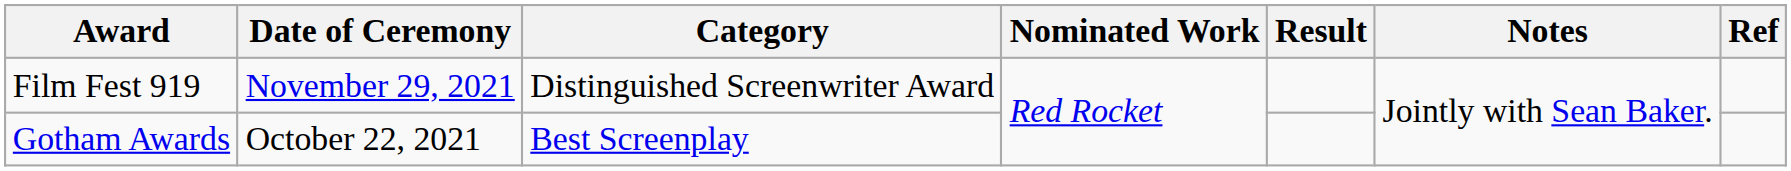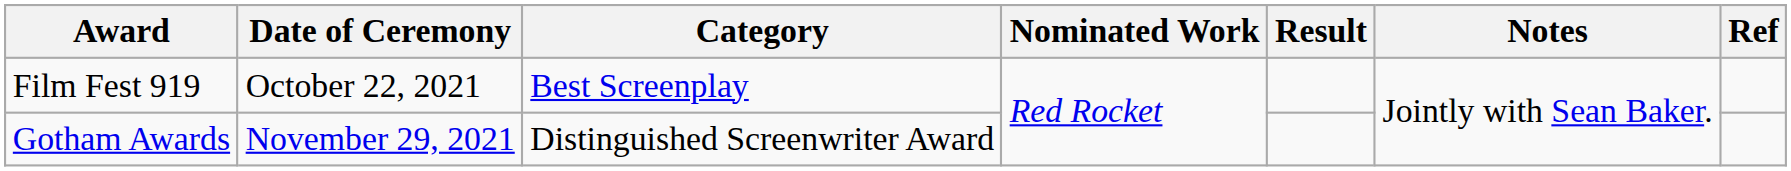 <table class="wikitable plainrowheaders sortable">
 <tr>
 <th>Award</th>
 <th>Date of Ceremony</th>
 <th>Category</th>
 <th>Nominated Work</th>
 <th>Result</th>
 <th>Notes</th>
 <th>Ref</th>
 </tr>
 <tr>
 <td>Film Fest 919</td>
-<td><a href='#'>November 29, 2021</a></td>
-<td>Distinguished Screenwriter Award</td>
+<td>October 22, 2021</td>
+<td><a href='#'>Best Screenplay</a></td>
 <td rowspan="2"><em><a href='#'>Red Rocket</a></em></td>
 <td></td>
 <td rowspan="2">Jointly with <a href='#'>Sean Baker</a>.</td>
 <td></td>
 </tr>
 <tr>
 <td><a href='#'>Gotham Awards</a></td>
-<td>October 22, 2021</td>
-<td><a href='#'>Best Screenplay</a></td>
+<td><a href='#'>November 29, 2021</a></td>
+<td>Distinguished Screenwriter Award</td>
 <td></td>
 <td></td>
 </tr>
 </table>
